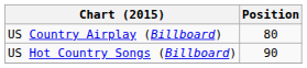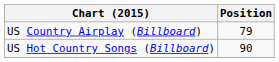 <table class="wikitable sortable">
 <tr>
 <th scope="col">Chart (2015)</th>
 <th scope="col">Position</th>
 </tr>
 <tr>
 <td>US <a href='#'>Country Airplay</a> (<em><a href='#'>Billboard</a></em>)</td>
-<td align="center">80</td>
+<td align="center">79</td>
 </tr>
 <tr>
 <td>US <a href='#'>Hot Country Songs</a> (<em><a href='#'>Billboard</a></em>)</td>
 <td align="center">90</td>
 </tr>
 <tr>
 </tr>
 </table>
